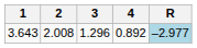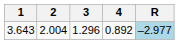 <table class="wikitable">
 <tr>
 <th>1</th>
 <th>2</th>
 <th>3</th>
 <th>4</th>
 <th>R</th>
 </tr>
 <tr>
 <td>3.643</td>
-<td>2.008</td>
+<td>2.004</td>
 <td>1.296</td>
 <td>0.892</td>
 <td style="background: lightblue;">–2.977</td>
 </tr>
 </table>
